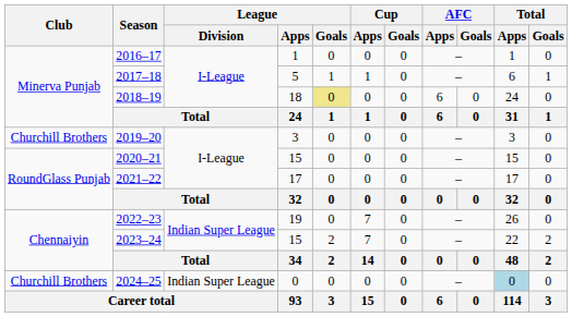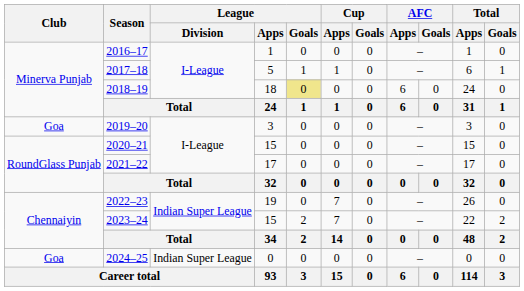 <table class="wikitable" style="text-align:center">
 <tr>
 <th rowspan="2">Club</th>
 <th rowspan="2">Season</th>
 <th colspan="3">League</th>
 <th colspan="2">Cup</th>
 <th colspan="2"><a href='#'>AFC</a></th>
 <th colspan="2">Total</th>
 </tr>
 <tr>
 <th>Division</th>
 <th>Apps</th>
 <th>Goals</th>
 <th>Apps</th>
 <th>Goals</th>
 <th>Apps</th>
 <th>Goals</th>
 <th>Apps</th>
 <th>Goals</th>
 </tr>
 <tr>
 <td rowspan="4"><a href='#'>Minerva Punjab</a></td>
 <td><a href='#'>2016–17</a></td>
 <td rowspan="3"><a href='#'>I-League</a></td>
 <td>1</td>
 <td>0</td>
 <td>0</td>
 <td>0</td>
 <td colspan="2">–</td>
 <td>1</td>
 <td>0</td>
 </tr>
 <tr>
 <td><a href='#'>2017–18</a></td>
 <td>5</td>
 <td>1</td>
 <td>1</td>
 <td>0</td>
 <td colspan="2">–</td>
 <td>6</td>
 <td>1</td>
 </tr>
 <tr>
 <td><a href='#'>2018–19</a></td>
 <td>18</td>
 <td style="background: khaki;">0</td>
 <td>0</td>
 <td>0</td>
 <td>6</td>
 <td>0</td>
 <td>24</td>
 <td>0</td>
 </tr>
 <tr>
 <th colspan="2">Total</th>
 <th>24</th>
 <th>1</th>
 <th>1</th>
 <th>0</th>
 <th>6</th>
 <th>0</th>
 <th>31</th>
 <th>1</th>
 </tr>
 <tr>
-<td rowspan="1"><a href='#'>Churchill Brothers</a></td>
+<td rowspan="1"><a href='#'>Goa</a></td>
 <td><a href='#'>2019–20</a></td>
 <td rowspan="3">I-League</td>
 <td>3</td>
 <td>0</td>
 <td>0</td>
 <td>0</td>
 <td colspan="2">–</td>
 <td>3</td>
 <td>0</td>
 </tr>
 <tr>
 <td rowspan="3"><a href='#'>RoundGlass Punjab</a></td>
 <td><a href='#'>2020–21</a></td>
 <td>15</td>
 <td>0</td>
 <td>0</td>
 <td>0</td>
 <td colspan="2">–</td>
 <td>15</td>
 <td>0</td>
 </tr>
 <tr>
 <td><a href='#'>2021–22</a></td>
 <td>17</td>
 <td>0</td>
 <td>0</td>
 <td>0</td>
 <td colspan="2">–</td>
 <td>17</td>
 <td>0</td>
 </tr>
 <tr>
 <th colspan="2">Total</th>
 <th>32</th>
 <th>0</th>
 <th>0</th>
 <th>0</th>
 <th>0</th>
 <th>0</th>
 <th>32</th>
 <th>0</th>
 </tr>
 <tr>
 <td rowspan="3"><a href='#'>Chennaiyin</a></td>
 <td><a href='#'>2022–23</a></td>
 <td rowspan="2"><a href='#'>Indian Super League</a></td>
 <td>19</td>
 <td>0</td>
 <td>7</td>
 <td>0</td>
 <td colspan="2">–</td>
 <td>26</td>
 <td>0</td>
 </tr>
 <tr>
 <td><a href='#'>2023–24</a></td>
 <td>15</td>
 <td>2</td>
 <td>7</td>
 <td>0</td>
 <td colspan="2">–</td>
 <td>22</td>
 <td>2</td>
 </tr>
 <tr>
 <th colspan="2">Total</th>
 <th>34</th>
 <th>2</th>
 <th>14</th>
 <th>0</th>
 <th>0</th>
 <th>0</th>
 <th>48</th>
 <th>2</th>
 </tr>
 <tr>
-<td rowspan="1"><a href='#'>Churchill Brothers</a></td>
+<td rowspan="1"><a href='#'>Goa</a></td>
 <td><a href='#'>2024–25</a></td>
 <td rowspan="1">Indian Super League</td>
 <td>0</td>
 <td>0</td>
 <td>0</td>
 <td>0</td>
 <td colspan="2">–</td>
-<td style="background: lightblue;">0</td>
+<td>0</td>
 <td>0</td>
 </tr>
 <tr>
 <th colspan="3">Career total</th>
 <th>93</th>
 <th>3</th>
 <th>15</th>
 <th>0</th>
 <th>6</th>
 <th>0</th>
 <th>114</th>
 <th>3</th>
 </tr>
 </table>
